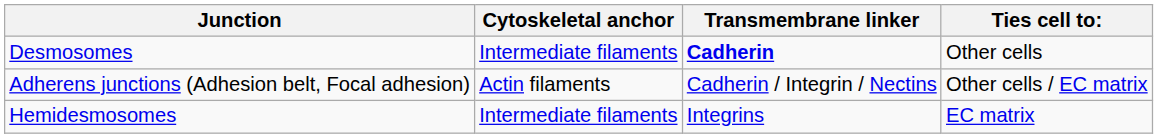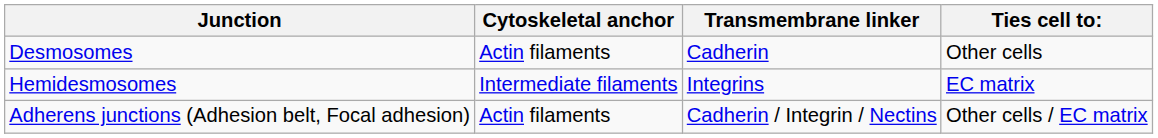 <table class="wikitable">
 <tr>
 <th>Junction</th>
 <th>Cytoskeletal anchor</th>
 <th>Transmembrane linker</th>
 <th>Ties cell to:</th>
 </tr>
 <tr>
 <td><a href='#'>Desmosomes</a></td>
+<td><a href='#'>Actin</a> filaments</td>
+<td><a href='#'>Cadherin</a></td>
+<td>Other cells</td>
+</tr>
+<tr>
+<td><a href='#'>Hemidesmosomes</a></td>
 <td><a href='#'>Intermediate filaments</a></td>
-<td><strong><a href='#'>Cadherin</a></strong></td>
-<td>Other cells</td>
+<td><a href='#'>Integrins</a></td>
+<td><a href='#'>EC matrix</a></td>
 </tr>
 <tr>
 <td><a href='#'>Adherens junctions</a> (Adhesion belt, Focal adhesion)</td>
 <td><a href='#'>Actin</a> filaments</td>
 <td><a href='#'>Cadherin</a> / Integrin / <a href='#'>Nectins</a></td>
 <td>Other cells / <a href='#'>EC matrix</a></td>
 </tr>
-<tr>
-<td><a href='#'>Hemidesmosomes</a></td>
-<td><a href='#'>Intermediate filaments</a></td>
-<td><a href='#'>Integrins</a></td>
-<td><a href='#'>EC matrix</a></td>
-</tr>
 </table>
